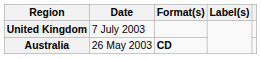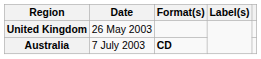 <table class="wikitable plainrowheaders">
 <tr>
 <th scope="col">Region</th>
 <th scope="col">Date</th>
 <th scope="col">Format(s)</th>
 <th scope="col">Label(s)</th>
 <th scope="col"></th>
 </tr>
 <tr>
 <th scope="row">United Kingdom</th>
-<td>7 July 2003</td>
+<td>26 May 2003</td>
 <td></td>
 <td rowspan="2"></td>
 <td align="center"></td>
 </tr>
 <tr>
 <th scope="row">Australia</th>
-<td>26 May 2003</td>
+<td>7 July 2003</td>
 <td><strong>CD</strong></td>
 <td align="center"></td>
 </tr>
 </table>
